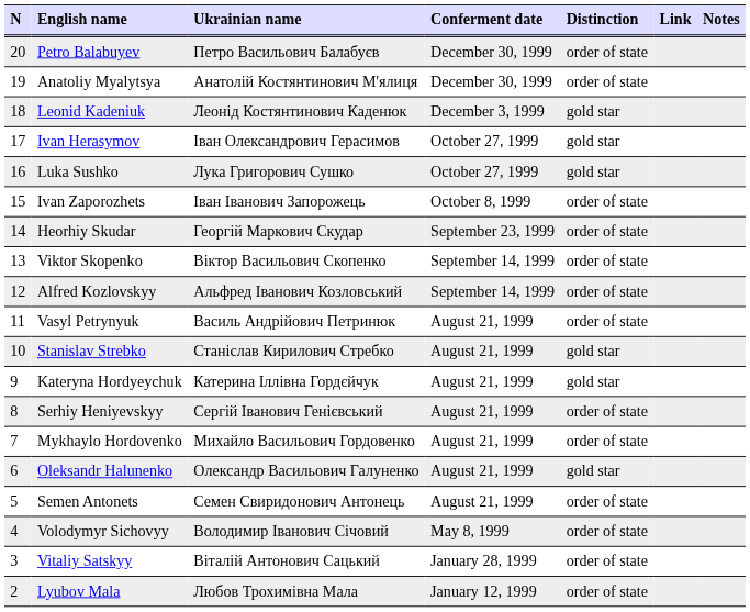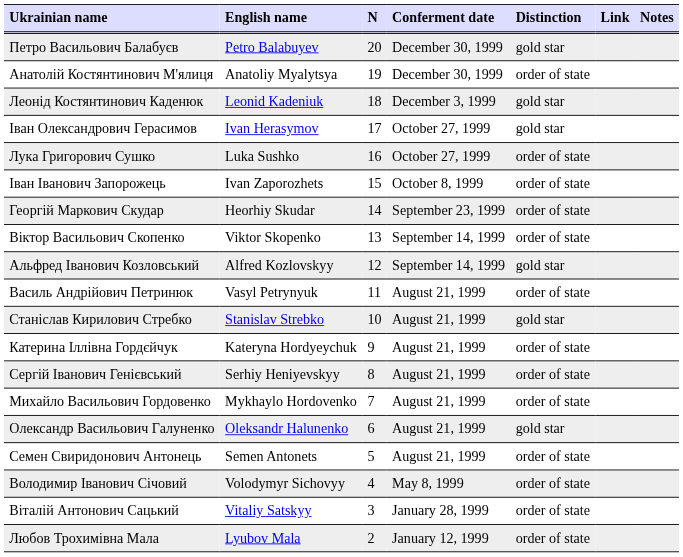 <table border=1 cellspacing=0 cellpadding=6 style="border-collapse:collapse; border:0 none;" frame=void rules=rows>
 <tr valign=bottom style="border-bottom:3px double black;background:#ddddff;">
+<th align=left>Ukrainian name</th>
+<th align=left>English name</th>
 <th align=left>N</th>
-<th align=left>English name</th>
-<th align=left>Ukrainian name</th>
 <th align=left>Conferment date</th>
 <th align=left>Distinction</th>
 <th align=left>Link</th>
 <th align=left>Notes</th>
 </tr>
 <tr valign=top style="border-bottom:1px solid black;background:#eee;">
+<td>Петро Васильович Балабуєв</td>
+<td><a href='#'>Petro Balabuyev</a></td>
 <td>20</td>
-<td><a href='#'>Petro Balabuyev</a></td>
-<td>Петро Васильович Балабуєв</td>
 <td>December 30, 1999</td>
-<td>order of state</td>
+<td>gold star</td>
 <td></td>
 <td></td>
 </tr>
 <tr valign=top style="border-bottom:1px solid black;">
+<td>Анатолій Костянтинович М'ялиця</td>
+<td>Anatoliy Myalytsya</td>
 <td>19</td>
-<td>Anatoliy Myalytsya</td>
-<td>Анатолій Костянтинович М'ялиця</td>
 <td>December 30, 1999</td>
 <td>order of state</td>
 <td></td>
 <td></td>
 </tr>
 <tr valign=top style="border-bottom:1px solid black;background:#eee;">
+<td>Леонід Костянтинович Каденюк</td>
+<td><a href='#'>Leonid Kadeniuk</a></td>
 <td>18</td>
-<td><a href='#'>Leonid Kadeniuk</a></td>
-<td>Леонід Костянтинович Каденюк</td>
 <td>December 3, 1999</td>
 <td>gold star</td>
 <td></td>
 <td></td>
 </tr>
 <tr valign=top style="border-bottom:1px solid black;">
+<td>Іван Олександрович Герасимов</td>
+<td><a href='#'>Ivan Herasymov</a></td>
 <td>17</td>
-<td><a href='#'>Ivan Herasymov</a></td>
-<td>Іван Олександрович Герасимов</td>
 <td>October 27, 1999</td>
 <td>gold star</td>
 <td></td>
 <td></td>
 </tr>
 <tr valign=top style="border-bottom:1px solid black;background:#eee;">
+<td>Лука Григорович Сушко</td>
+<td>Luka Sushko</td>
 <td>16</td>
-<td>Luka Sushko</td>
-<td>Лука Григорович Сушко</td>
 <td>October 27, 1999</td>
-<td>gold star</td>
+<td>order of state</td>
 <td></td>
 <td></td>
 </tr>
 <tr valign=top style="border-bottom:1px solid black;">
+<td>Іван Іванович Запорожець</td>
+<td>Ivan Zaporozhets</td>
 <td>15</td>
-<td>Ivan Zaporozhets</td>
-<td>Іван Іванович Запорожець</td>
 <td>October 8, 1999</td>
 <td>order of state</td>
 <td></td>
 <td></td>
 </tr>
 <tr valign=top style="border-bottom:1px solid black;background:#eee;">
+<td>Георгій Маркович Скудар</td>
+<td>Heorhiy Skudar</td>
 <td>14</td>
-<td>Heorhiy Skudar</td>
-<td>Георгій Маркович Скудар</td>
 <td>September 23, 1999</td>
 <td>order of state</td>
 <td></td>
 <td></td>
 </tr>
 <tr valign=top style="border-bottom:1px solid black;">
+<td>Віктор Васильович Скопенко</td>
+<td>Viktor Skopenko</td>
 <td>13</td>
-<td>Viktor Skopenko</td>
-<td>Віктор Васильович Скопенко</td>
 <td>September 14, 1999</td>
 <td>order of state</td>
 <td></td>
 <td></td>
 </tr>
 <tr valign=top style="border-bottom:1px solid black;background:#eee;">
+<td>Альфред Іванович Козловський</td>
+<td>Alfred Kozlovskyy</td>
 <td>12</td>
-<td>Alfred Kozlovskyy</td>
-<td>Альфред Іванович Козловський</td>
 <td>September 14, 1999</td>
-<td>order of state</td>
+<td>gold star</td>
 <td></td>
 <td></td>
 </tr>
 <tr valign=top style="border-bottom:1px solid black;">
+<td>Василь Андрійович Петринюк</td>
+<td>Vasyl Petrynyuk</td>
 <td>11</td>
-<td>Vasyl Petrynyuk</td>
-<td>Василь Андрійович Петринюк</td>
 <td>August 21, 1999</td>
 <td>order of state</td>
 <td></td>
 <td></td>
 </tr>
 <tr valign=top style="border-bottom:1px solid black;background:#eee;">
+<td>Станіслав Кирилович Стребко</td>
+<td><a href='#'>Stanislav Strebko</a></td>
 <td>10</td>
-<td><a href='#'>Stanislav Strebko</a></td>
-<td>Станіслав Кирилович Стребко</td>
 <td>August 21, 1999</td>
 <td>gold star</td>
 <td></td>
 <td></td>
 </tr>
 <tr valign=top style="border-bottom:1px solid black;">
+<td>Катерина Іллівна Гордєйчук</td>
+<td>Kateryna Hordyeychuk</td>
 <td>9</td>
-<td>Kateryna Hordyeychuk</td>
-<td>Катерина Іллівна Гордєйчук</td>
 <td>August 21, 1999</td>
-<td>gold star</td>
+<td>order of state</td>
 <td></td>
 <td></td>
 </tr>
 <tr valign=top style="border-bottom:1px solid black;background:#eee;">
+<td>Сергій Іванович Генієвський</td>
+<td>Serhiy Heniyevskyy</td>
 <td>8</td>
-<td>Serhiy Heniyevskyy</td>
-<td>Сергій Іванович Генієвський</td>
 <td>August 21, 1999</td>
 <td>order of state</td>
 <td></td>
 <td></td>
 </tr>
 <tr valign=top style="border-bottom:1px solid black;">
+<td>Михайло Васильович Гордовенко</td>
+<td>Mykhaylo Hordovenko</td>
 <td>7</td>
-<td>Mykhaylo Hordovenko</td>
-<td>Михайло Васильович Гордовенко</td>
 <td>August 21, 1999</td>
 <td>order of state</td>
 <td></td>
 <td></td>
 </tr>
 <tr valign=top style="border-bottom:1px solid black;background:#eee;">
+<td>Олександр Васильович Галуненко</td>
+<td><a href='#'>Oleksandr Halunenko</a></td>
 <td>6</td>
-<td><a href='#'>Oleksandr Halunenko</a></td>
-<td>Олександр Васильович Галуненко</td>
 <td>August 21, 1999</td>
 <td>gold star</td>
 <td></td>
 <td></td>
 </tr>
 <tr valign=top style="border-bottom:1px solid black;">
+<td>Семен Свиридонович Антонець</td>
+<td>Semen Antonets</td>
 <td>5</td>
-<td>Semen Antonets</td>
-<td>Семен Свиридонович Антонець</td>
 <td>August 21, 1999</td>
 <td>order of state</td>
 <td></td>
 <td></td>
 </tr>
 <tr valign=top style="border-bottom:1px solid black;background:#eee;">
+<td>Володимир Іванович Січовий</td>
+<td>Volodymyr Sichovyy</td>
 <td>4</td>
-<td>Volodymyr Sichovyy</td>
-<td>Володимир Іванович Січовий</td>
 <td>May 8, 1999</td>
 <td>order of state</td>
 <td></td>
 <td></td>
 </tr>
 <tr valign=top style="border-bottom:1px solid black;">
+<td>Віталій Антонович Сацький</td>
+<td><a href='#'>Vitaliy Satskyy</a></td>
 <td>3</td>
-<td><a href='#'>Vitaliy Satskyy</a></td>
-<td>Віталій Антонович Сацький</td>
 <td>January 28, 1999</td>
 <td>order of state</td>
 <td></td>
 <td></td>
 </tr>
 <tr valign=top style="border-bottom:1px solid black;background:#eee;">
+<td>Любов Трохимівна Мала</td>
+<td><a href='#'>Lyubov Mala</a></td>
 <td>2</td>
-<td><a href='#'>Lyubov Mala</a></td>
-<td>Любов Трохимівна Мала</td>
 <td>January 12, 1999</td>
 <td>order of state</td>
 <td></td>
 <td></td>
 </tr>
 </table>
